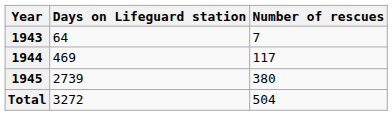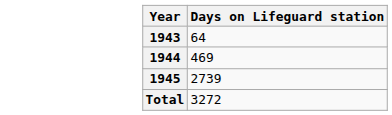 <table class="wikitable" style="float: right;margin: 1em auto 1em auto;">
 <tr>
 <th>Year</th>
 <th>Days on Lifeguard station</th>
-<th>Number of rescues</th>
 </tr>
 <tr>
 <th scope="row">1943</th>
 <td>64</td>
-<td>7</td>
 </tr>
 <tr>
 <th scope="row">1944</th>
 <td>469</td>
-<td>117</td>
 </tr>
 <tr>
 <th scope="row">1945</th>
 <td>2739</td>
-<td>380</td>
 </tr>
 <tr>
 <th scope="row">Total</th>
 <td>3272</td>
-<td>504</td>
 </tr>
 </table>
